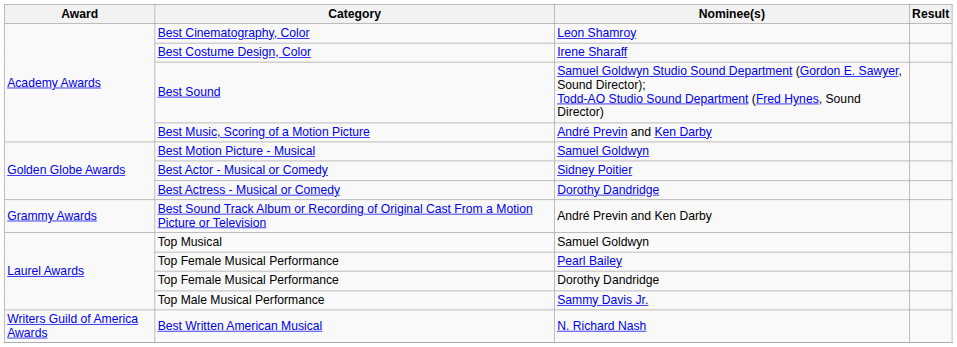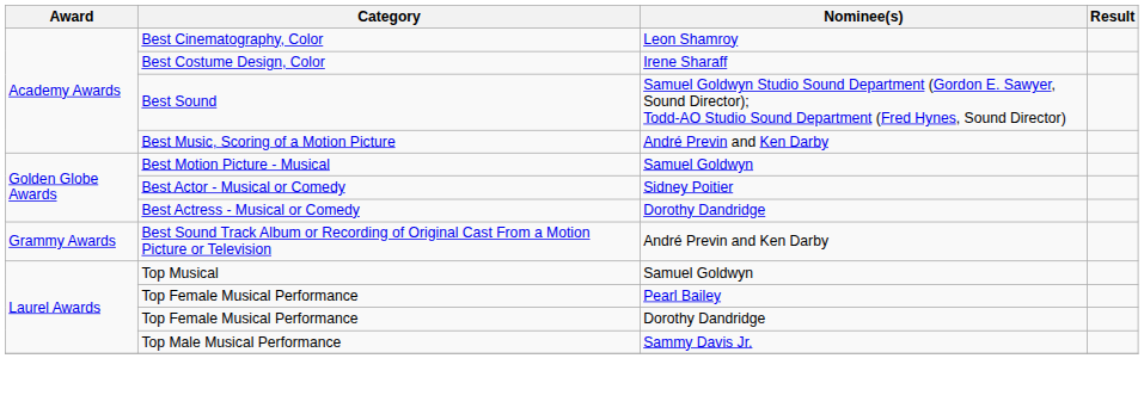 <table class="wikitable plainrowheaders">
 <tr>
 <th>Award</th>
 <th>Category</th>
 <th>Nominee(s)</th>
 <th>Result</th>
 </tr>
 <tr>
 <td rowspan=4><a href='#'>Academy Awards</a></td>
 <td><a href='#'>Best Cinematography, Color</a></td>
 <td><a href='#'>Leon Shamroy</a></td>
 <td></td>
 </tr>
 <tr>
 <td><a href='#'>Best Costume Design, Color</a></td>
 <td><a href='#'>Irene Sharaff</a></td>
 <td></td>
 </tr>
 <tr>
 <td><a href='#'>Best Sound</a></td>
 <td><a href='#'>Samuel Goldwyn Studio Sound Department</a> (<a href='#'>Gordon E. Sawyer</a>, Sound Director);<br><a href='#'>Todd-AO Studio Sound Department</a> (<a href='#'>Fred Hynes</a>, Sound Director)</td>
 <td></td>
 </tr>
 <tr>
 <td><a href='#'>Best Music, Scoring of a Motion Picture</a></td>
 <td><a href='#'>André Previn</a> and <a href='#'>Ken Darby</a></td>
 <td></td>
 </tr>
 <tr>
 <td rowspan=3><a href='#'>Golden Globe Awards</a></td>
 <td><a href='#'>Best Motion Picture - Musical</a></td>
 <td><a href='#'>Samuel Goldwyn</a></td>
 <td></td>
 </tr>
 <tr>
 <td><a href='#'>Best Actor - Musical or Comedy</a></td>
 <td><a href='#'>Sidney Poitier</a></td>
 <td></td>
 </tr>
 <tr>
 <td><a href='#'>Best Actress - Musical or Comedy</a></td>
 <td><a href='#'>Dorothy Dandridge</a></td>
 <td></td>
 </tr>
 <tr>
 <td><a href='#'>Grammy Awards</a></td>
 <td><a href='#'>Best Sound Track Album or Recording of Original Cast From a Motion Picture or Television</a></td>
 <td>André Previn and Ken Darby</td>
 <td></td>
 </tr>
 <tr>
 <td rowspan=4><a href='#'>Laurel Awards</a></td>
 <td>Top Musical</td>
 <td>Samuel Goldwyn</td>
 <td></td>
 </tr>
 <tr>
 <td>Top Female Musical Performance</td>
 <td><a href='#'>Pearl Bailey</a></td>
 <td></td>
 </tr>
 <tr>
 <td>Top Female Musical Performance</td>
 <td>Dorothy Dandridge</td>
 <td></td>
 </tr>
 <tr>
 <td>Top Male Musical Performance</td>
 <td><a href='#'>Sammy Davis Jr.</a></td>
 <td></td>
 </tr>
 <tr>
-<td><a href='#'>Writers Guild of America Awards</a></td>
-<td><a href='#'>Best Written American Musical</a></td>
-<td><a href='#'>N. Richard Nash</a></td>
-<td></td>
-</tr>
-<tr>
 </tr>
 </table>
